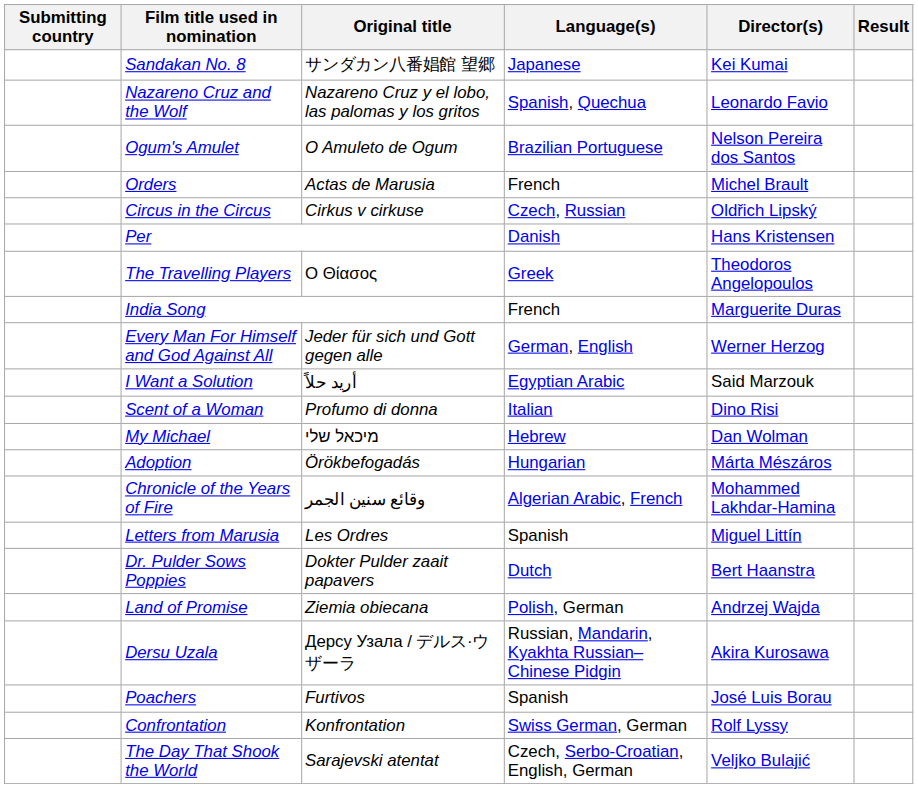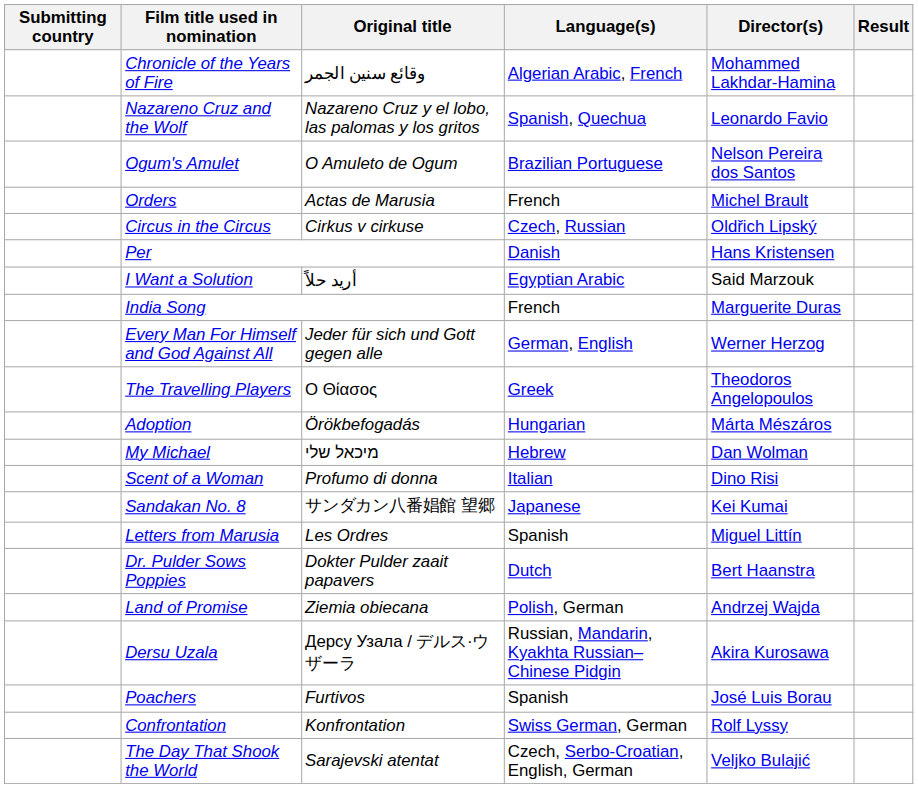 <table class="wikitable sortable" width="98%" style="background:#ffffff;">
 <tr>
 <th>Submitting country</th>
 <th>Film title used in nomination</th>
 <th>Original title</th>
 <th>Language(s)</th>
 <th>Director(s)</th>
 <th>Result</th>
 </tr>
 <tr>
 <td></td>
-<td><em><a href='#'>Sandakan No. 8</a></em></td>
-<td>サンダカン八番娼館 望郷</td>
-<td><a href='#'>Japanese</a></td>
-<td><a href='#'>Kei Kumai</a></td>
+<td><em><a href='#'>Chronicle of the Years of Fire</a></em></td>
+<td>وقائع سنين الجمر</td>
+<td><a href='#'>Algerian Arabic</a>, <a href='#'>French</a></td>
+<td><a href='#'>Mohammed Lakhdar-Hamina</a></td>
 <td></td>
 </tr>
 <tr>
 <td></td>
 <td><em><a href='#'>Nazareno Cruz and the Wolf</a></em></td>
 <td><em>Nazareno Cruz y el lobo, las palomas y los gritos</em></td>
 <td><a href='#'>Spanish</a>, <a href='#'>Quechua</a></td>
 <td><a href='#'>Leonardo Favio</a></td>
 <td></td>
 </tr>
 <tr>
 <td></td>
 <td><em><a href='#'>Ogum's Amulet</a></em></td>
 <td><em>O Amuleto de Ogum</em></td>
 <td><a href='#'>Brazilian Portuguese</a></td>
 <td><a href='#'>Nelson Pereira dos Santos</a></td>
 <td></td>
 </tr>
 <tr>
 <td></td>
 <td><em><a href='#'>Orders</a></em></td>
 <td><em>Actas de Marusia</em></td>
 <td>French</td>
 <td><a href='#'>Michel Brault</a></td>
 <td></td>
 </tr>
 <tr>
 <td></td>
 <td><em><a href='#'>Circus in the Circus</a></em></td>
 <td><em>Cirkus v cirkuse</em></td>
 <td><a href='#'>Czech</a>, <a href='#'>Russian</a></td>
 <td><a href='#'>Oldřich Lipský</a></td>
 <td></td>
 </tr>
 <tr>
 <td></td>
 <td colspan="2"><em><a href='#'>Per</a></em></td>
 <td><a href='#'>Danish</a></td>
 <td><a href='#'>Hans Kristensen</a></td>
 <td></td>
 </tr>
 <tr>
 <td></td>
-<td><em><a href='#'>The Travelling Players</a></em></td>
-<td>Ο Θίασος</td>
-<td><a href='#'>Greek</a></td>
-<td><a href='#'>Theodoros Angelopoulos</a></td>
+<td><em><a href='#'>I Want a Solution</a></em></td>
+<td>أريد حلاً</td>
+<td><a href='#'>Egyptian Arabic</a></td>
+<td>Said Marzouk</td>
 <td></td>
 </tr>
 <tr>
 <td></td>
 <td colspan="2"><em><a href='#'>India Song</a></em></td>
 <td>French</td>
 <td><a href='#'>Marguerite Duras</a></td>
 <td></td>
 </tr>
 <tr>
 <td></td>
 <td><em><a href='#'>Every Man For Himself and God Against All</a></em></td>
 <td><em>Jeder für sich und Gott gegen alle</em></td>
 <td><a href='#'>German</a>, <a href='#'>English</a></td>
 <td><a href='#'>Werner Herzog</a></td>
 <td></td>
 </tr>
 <tr>
 <td></td>
-<td><em><a href='#'>I Want a Solution</a></em></td>
-<td>أريد حلاً</td>
-<td><a href='#'>Egyptian Arabic</a></td>
-<td>Said Marzouk</td>
+<td><em><a href='#'>The Travelling Players</a></em></td>
+<td>Ο Θίασος</td>
+<td><a href='#'>Greek</a></td>
+<td><a href='#'>Theodoros Angelopoulos</a></td>
+<td></td>
+</tr>
+<tr>
+<td></td>
+<td><em><a href='#'>Adoption</a></em></td>
+<td><em>Örökbefogadás</em></td>
+<td><a href='#'>Hungarian</a></td>
+<td><a href='#'>Márta Mészáros</a></td>
+<td></td>
+</tr>
+<tr>
+<td></td>
+<td><em><a href='#'>My Michael</a></em></td>
+<td>מיכאל שלי</td>
+<td><a href='#'>Hebrew</a></td>
+<td><a href='#'>Dan Wolman</a></td>
 <td></td>
 </tr>
 <tr>
 <td></td>
 <td><em><a href='#'>Scent of a Woman</a></em></td>
 <td><em>Profumo di donna</em></td>
 <td><a href='#'>Italian</a></td>
 <td><a href='#'>Dino Risi</a></td>
 <td></td>
 </tr>
 <tr>
 <td></td>
-<td><em><a href='#'>My Michael</a></em></td>
-<td>מיכאל שלי</td>
-<td><a href='#'>Hebrew</a></td>
-<td><a href='#'>Dan Wolman</a></td>
-<td></td>
-</tr>
-<tr>
-<td></td>
-<td><em><a href='#'>Adoption</a></em></td>
-<td><em>Örökbefogadás</em></td>
-<td><a href='#'>Hungarian</a></td>
-<td><a href='#'>Márta Mészáros</a></td>
-<td></td>
-</tr>
-<tr>
-<td></td>
-<td><em><a href='#'>Chronicle of the Years of Fire</a></em></td>
-<td>وقائع سنين الجمر</td>
-<td><a href='#'>Algerian Arabic</a>, <a href='#'>French</a></td>
-<td><a href='#'>Mohammed Lakhdar-Hamina</a></td>
+<td><em><a href='#'>Sandakan No. 8</a></em></td>
+<td>サンダカン八番娼館 望郷</td>
+<td><a href='#'>Japanese</a></td>
+<td><a href='#'>Kei Kumai</a></td>
 <td></td>
 </tr>
 <tr>
 <td></td>
 <td><em><a href='#'>Letters from Marusia</a></em></td>
 <td><em>Les Ordres</em></td>
 <td>Spanish</td>
 <td><a href='#'>Miguel Littín</a></td>
 <td></td>
 </tr>
 <tr>
 <td></td>
 <td><em><a href='#'>Dr. Pulder Sows Poppies</a></em></td>
 <td><em>Dokter Pulder zaait papavers</em></td>
 <td><a href='#'>Dutch</a></td>
 <td><a href='#'>Bert Haanstra</a></td>
 <td></td>
 </tr>
 <tr>
 <td></td>
 <td><em><a href='#'>Land of Promise</a></em></td>
 <td><em>Ziemia obiecana</em></td>
 <td><a href='#'>Polish</a>, German</td>
 <td><a href='#'>Andrzej Wajda</a></td>
 <td></td>
 </tr>
 <tr>
 <td></td>
 <td><em><a href='#'>Dersu Uzala</a></em></td>
 <td>Дерсу Узала /  デルス·ウザーラ</td>
 <td>Russian, <a href='#'>Mandarin</a>, <a href='#'>Kyakhta Russian–Chinese Pidgin</a></td>
 <td><a href='#'>Akira Kurosawa</a></td>
 <td></td>
 </tr>
 <tr>
 <td></td>
 <td><em><a href='#'>Poachers</a></em></td>
 <td><em>Furtivos</em></td>
 <td>Spanish</td>
 <td><a href='#'>José Luis Borau</a></td>
 <td></td>
 </tr>
 <tr>
 <td></td>
 <td><em><a href='#'>Confrontation</a></em></td>
 <td><em>Konfrontation</em></td>
 <td><a href='#'>Swiss German</a>, German</td>
 <td><a href='#'>Rolf Lyssy</a></td>
 <td></td>
 </tr>
 <tr>
 <td></td>
 <td><em><a href='#'>The Day That Shook the World</a></em></td>
 <td><em>Sarajevski atentat</em></td>
 <td>Czech, <a href='#'>Serbo-Croatian</a>, English, German</td>
 <td><a href='#'>Veljko Bulajić</a></td>
 <td></td>
 </tr>
 </table>
